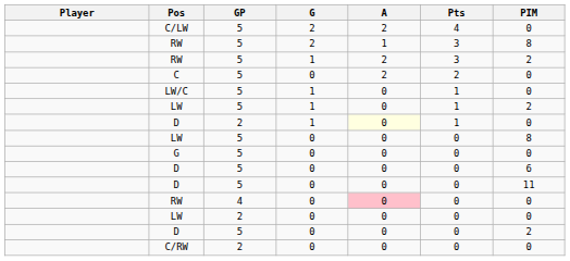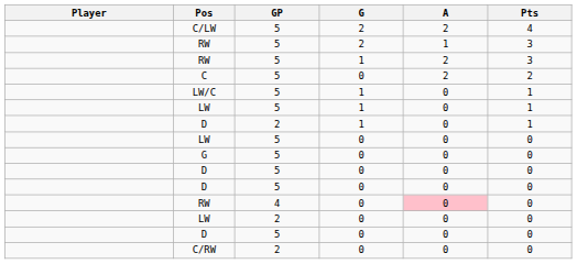 <table class="wikitable sortable" width="60%">
 <tr ALIGN="center">
 <th bgcolor="#DDDDFF" width="10%">Player</th>
 <th bgcolor="#DDDDFF" width="3%" title="Position">Pos</th>
 <th bgcolor="#DDDDFF" width="5%" title="Games played">GP</th>
 <th bgcolor="#DDDDFF" width="5%" title="Goals">G</th>
 <th bgcolor="#DDDDFF" width="5%" title="Assists">A</th>
 <th bgcolor="#DDDDFF" width="5%" title="Points">Pts</th>
-<th bgcolor="#DDDDFF" width="5%" title="Penalties in Minutes">PIM</th>
 </tr>
 <tr align="center">
 <td align="right"></td>
 <td>C/LW</td>
 <td>5</td>
 <td>2</td>
 <td>2</td>
 <td>4</td>
-<td>0</td>
 </tr>
 <tr align="center">
 <td align="right"></td>
 <td>RW</td>
 <td>5</td>
 <td>2</td>
 <td>1</td>
 <td>3</td>
-<td>8</td>
 </tr>
 <tr align="center">
 <td align="right"></td>
 <td>RW</td>
 <td>5</td>
 <td>1</td>
 <td>2</td>
 <td>3</td>
-<td>2</td>
 </tr>
 <tr align="center">
 <td align="right"></td>
 <td>C</td>
 <td>5</td>
 <td>0</td>
 <td>2</td>
 <td>2</td>
-<td>0</td>
 </tr>
 <tr align="center">
 <td align="right"></td>
 <td>LW/C</td>
 <td>5</td>
 <td>1</td>
 <td>0</td>
 <td>1</td>
-<td>0</td>
 </tr>
 <tr align="center">
 <td align="right"></td>
 <td>LW</td>
 <td>5</td>
 <td>1</td>
 <td>0</td>
 <td>1</td>
-<td>2</td>
 </tr>
 <tr align="center">
 <td align="right"></td>
 <td>D</td>
 <td>2</td>
 <td>1</td>
-<td style="background: lightyellow;">0</td>
+<td>0</td>
 <td>1</td>
-<td>0</td>
 </tr>
 <tr align="center">
 <td align="right"></td>
 <td>LW</td>
 <td>5</td>
 <td>0</td>
 <td>0</td>
 <td>0</td>
-<td>8</td>
 </tr>
 <tr align="center">
 <td align="right"></td>
 <td>G</td>
 <td>5</td>
-<td>0</td>
 <td>0</td>
 <td>0</td>
 <td>0</td>
 </tr>
 <tr align="center">
 <td align="right"></td>
 <td>D</td>
 <td>5</td>
 <td>0</td>
 <td>0</td>
 <td>0</td>
-<td>6</td>
 </tr>
 <tr align="center">
 <td align="right"></td>
 <td>D</td>
 <td>5</td>
 <td>0</td>
 <td>0</td>
 <td>0</td>
-<td>11</td>
 </tr>
 <tr align="center">
 <td align="right"></td>
 <td>RW</td>
 <td>4</td>
 <td>0</td>
 <td style="background: pink;">0</td>
 <td>0</td>
-<td>0</td>
 </tr>
 <tr align="center">
 <td align="right"></td>
 <td>LW</td>
 <td>2</td>
-<td>0</td>
 <td>0</td>
 <td>0</td>
 <td>0</td>
 </tr>
 <tr align="center">
 <td align="right"></td>
 <td>D</td>
 <td>5</td>
 <td>0</td>
 <td>0</td>
 <td>0</td>
-<td>2</td>
 </tr>
 <tr align="center">
 <td align="right"></td>
 <td>C/RW</td>
 <td>2</td>
 <td>0</td>
 <td>0</td>
 <td>0</td>
-<td>0</td>
 </tr>
 </table>
